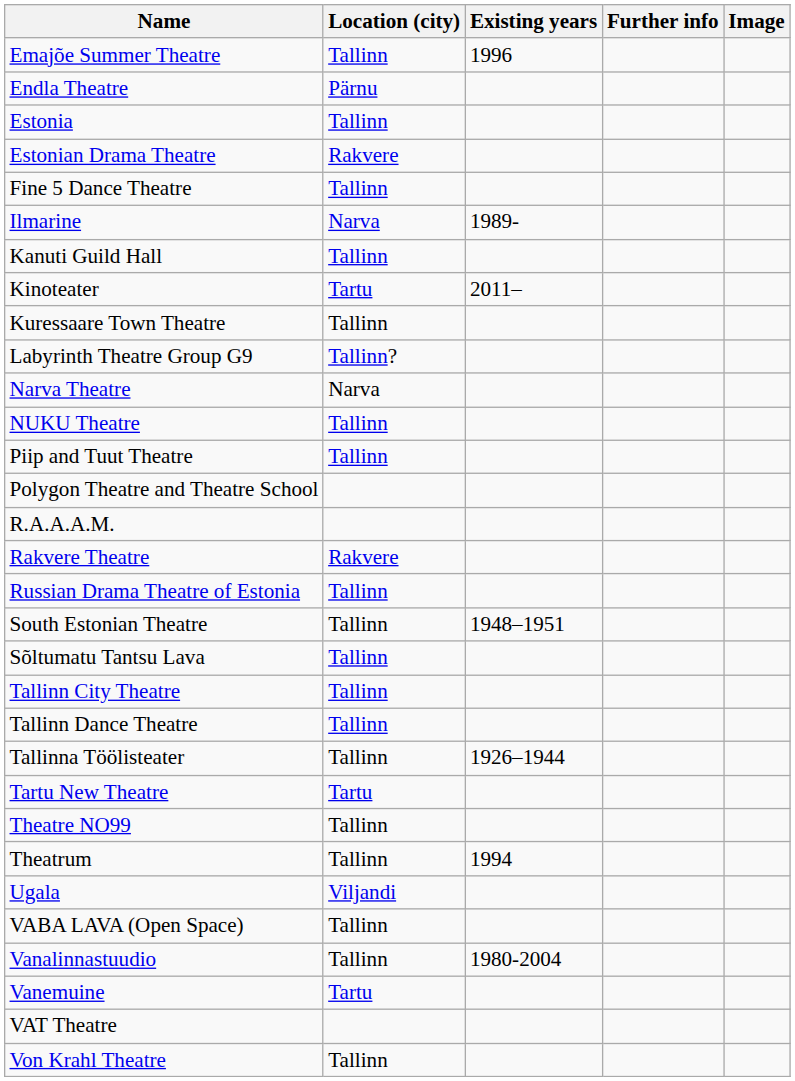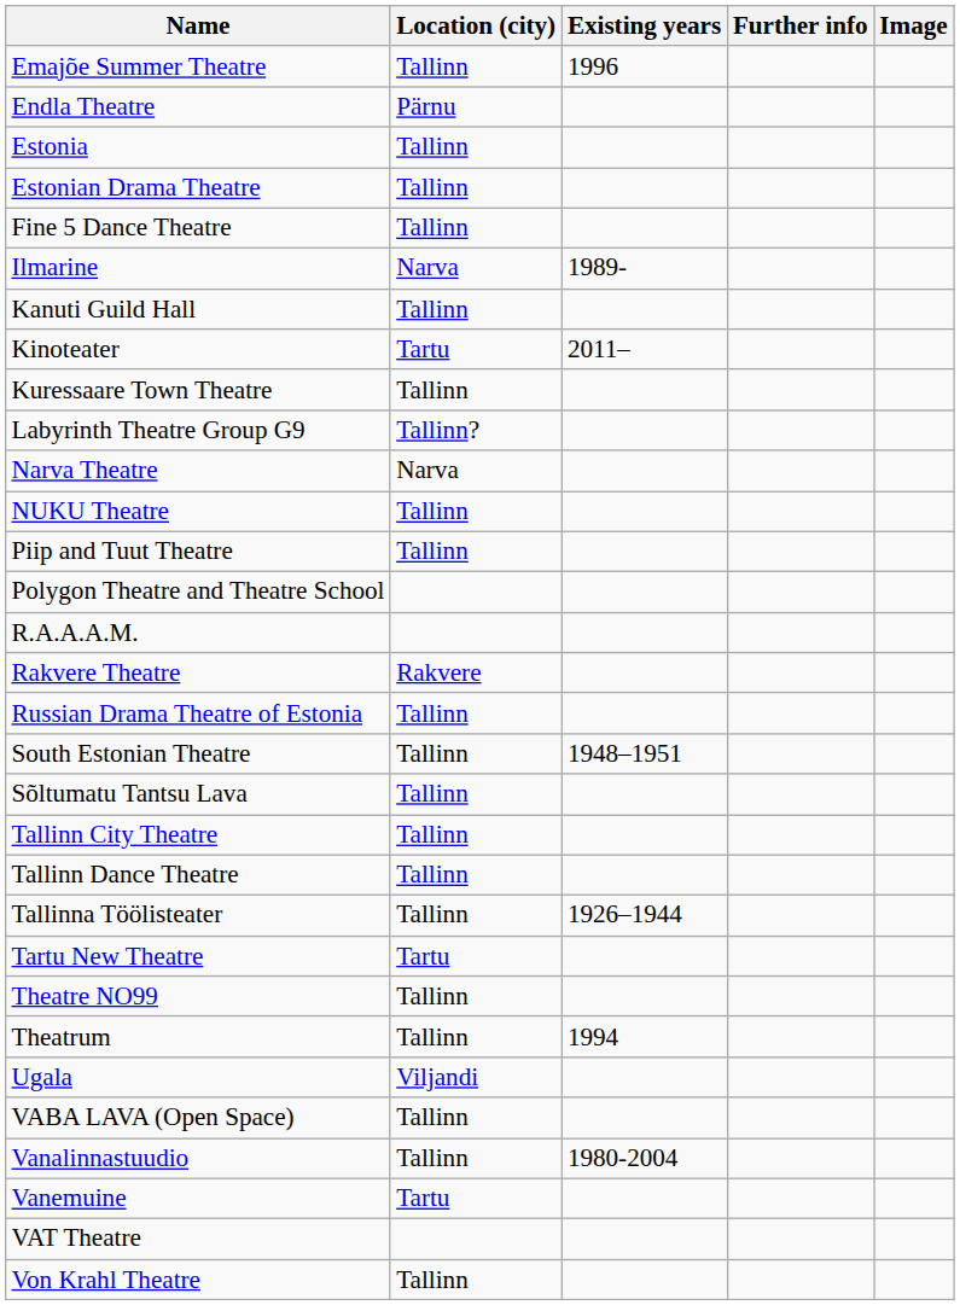 <table class="wikitable sortable">
 <tr>
 <th>Name</th>
 <th>Location (city)</th>
 <th>Existing years</th>
 <th>Further info</th>
 <th>Image</th>
 </tr>
 <tr>
 <td><a href='#'>Emajõe Summer Theatre</a></td>
 <td><a href='#'>Tallinn</a></td>
 <td>1996</td>
 <td></td>
 <td></td>
 </tr>
 <tr>
 <td><a href='#'>Endla Theatre</a></td>
 <td><a href='#'>Pärnu</a></td>
 <td></td>
 <td></td>
 <td></td>
 </tr>
 <tr>
 <td><a href='#'>Estonia</a></td>
 <td><a href='#'>Tallinn</a></td>
 <td></td>
 <td></td>
 <td></td>
 </tr>
 <tr>
 <td><a href='#'>Estonian Drama Theatre</a></td>
-<td><a href='#'>Rakvere</a></td>
+<td><a href='#'>Tallinn</a></td>
 <td></td>
 <td></td>
 <td></td>
 </tr>
 <tr>
 <td>Fine 5 Dance Theatre</td>
 <td><a href='#'>Tallinn</a></td>
 <td></td>
 <td></td>
 <td></td>
 </tr>
 <tr>
 <td><a href='#'>Ilmarine</a></td>
 <td><a href='#'>Narva</a></td>
 <td>1989-</td>
 <td></td>
 <td></td>
 </tr>
 <tr>
 <td>Kanuti Guild Hall</td>
 <td><a href='#'>Tallinn</a></td>
 <td></td>
 <td></td>
 <td></td>
 </tr>
 <tr>
 <td>Kinoteater</td>
 <td><a href='#'>Tartu</a></td>
 <td>2011–</td>
 <td></td>
 <td></td>
 </tr>
 <tr>
 <td>Kuressaare Town Theatre</td>
 <td>Tallinn</td>
 <td></td>
 <td></td>
 <td></td>
 </tr>
 <tr>
 <td>Labyrinth Theatre Group G9</td>
 <td><a href='#'>Tallinn</a>?</td>
 <td></td>
 <td></td>
 <td></td>
 </tr>
 <tr>
 <td><a href='#'>Narva Theatre</a></td>
 <td>Narva</td>
 <td></td>
 <td></td>
 <td></td>
 </tr>
 <tr>
 <td><a href='#'>NUKU Theatre</a></td>
 <td><a href='#'>Tallinn</a></td>
 <td></td>
 <td></td>
 <td></td>
 </tr>
 <tr>
 <td>Piip and Tuut Theatre</td>
 <td><a href='#'>Tallinn</a></td>
 <td></td>
 <td></td>
 <td></td>
 </tr>
 <tr>
 <td>Polygon Theatre and Theatre School</td>
 <td></td>
 <td></td>
 <td></td>
 <td></td>
 </tr>
 <tr>
 <td>R.A.A.A.M.</td>
 <td></td>
 <td></td>
 <td></td>
 <td></td>
 </tr>
 <tr>
 <td><a href='#'>Rakvere Theatre</a></td>
 <td><a href='#'>Rakvere</a></td>
 <td></td>
 <td></td>
 <td></td>
 </tr>
 <tr>
 <td><a href='#'>Russian Drama Theatre of Estonia</a></td>
 <td><a href='#'>Tallinn</a></td>
 <td></td>
 <td></td>
 <td></td>
 </tr>
 <tr>
 <td>South Estonian Theatre</td>
 <td>Tallinn</td>
 <td>1948–1951</td>
 <td></td>
 <td></td>
 </tr>
 <tr>
 <td>Sõltumatu Tantsu Lava</td>
 <td><a href='#'>Tallinn</a></td>
 <td></td>
 <td></td>
 <td></td>
 </tr>
 <tr>
 <td><a href='#'>Tallinn City Theatre</a></td>
 <td><a href='#'>Tallinn</a></td>
 <td></td>
 <td></td>
 <td></td>
 </tr>
 <tr>
 <td>Tallinn Dance Theatre</td>
 <td><a href='#'>Tallinn</a></td>
 <td></td>
 <td></td>
 <td></td>
 </tr>
 <tr>
 <td>Tallinna Töölisteater</td>
 <td>Tallinn</td>
 <td>1926–1944</td>
 <td></td>
 <td></td>
 </tr>
 <tr>
 <td><a href='#'>Tartu New Theatre</a></td>
 <td><a href='#'>Tartu</a></td>
 <td></td>
 <td></td>
 <td></td>
 </tr>
 <tr>
 <td><a href='#'>Theatre NO99</a></td>
 <td>Tallinn</td>
 <td></td>
 <td></td>
 <td></td>
 </tr>
 <tr>
 <td>Theatrum</td>
 <td>Tallinn</td>
 <td>1994</td>
 <td></td>
 <td></td>
 </tr>
 <tr>
 <td><a href='#'>Ugala</a></td>
 <td><a href='#'>Viljandi</a></td>
 <td></td>
 <td></td>
 <td></td>
 </tr>
 <tr>
 <td>VABA LAVA (Open Space)</td>
 <td>Tallinn</td>
 <td></td>
 <td></td>
 <td></td>
 </tr>
 <tr>
 <td><a href='#'>Vanalinnastuudio</a></td>
 <td>Tallinn</td>
 <td>1980-2004</td>
 <td></td>
 <td></td>
 </tr>
 <tr>
 <td><a href='#'>Vanemuine</a></td>
 <td><a href='#'>Tartu</a></td>
 <td></td>
 <td></td>
 <td></td>
 </tr>
 <tr>
 <td>VAT Theatre</td>
 <td></td>
 <td></td>
 <td></td>
 <td></td>
 </tr>
 <tr>
 <td><a href='#'>Von Krahl Theatre</a></td>
 <td>Tallinn</td>
 <td></td>
 <td></td>
 <td></td>
 </tr>
 </table>
